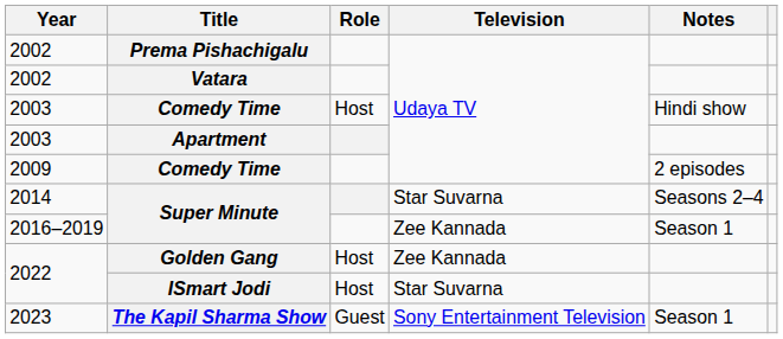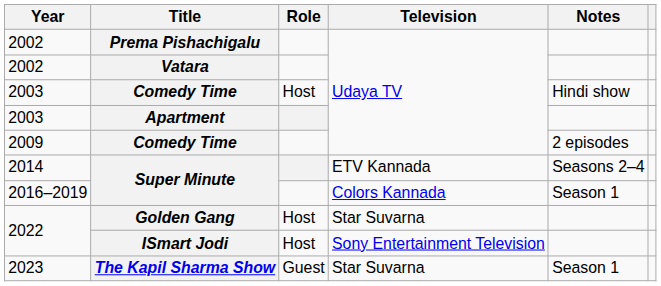 <table class="wikitable sortable plainrowheaders" style="text-align: margin;">
 <tr>
 <th scope="col">Year</th>
 <th scope="col">Title</th>
 <th scope="col">Role</th>
 <th scope="col">Television</th>
 <th scope="col" class="unsortable">Notes</th>
 <th scope="col" class="unsortable"></th>
 </tr>
 <tr>
 <td>2002</td>
 <th scope="row"><em>Prema Pishachigalu</em></th>
 <td></td>
 <td rowspan="5"><a href='#'>Udaya TV</a></td>
 <td></td>
 <td></td>
 </tr>
 <tr>
 <td>2002</td>
 <th scope="row"><em>Vatara</em></th>
 <td></td>
 <td></td>
 <td></td>
 </tr>
 <tr>
 <td>2003</td>
 <th scope="row"><em>Comedy Time</em></th>
 <td>Host</td>
 <td>Hindi show</td>
 <td></td>
 </tr>
 <tr>
 <td>2003</td>
 <th scope="row"><em>Apartment</em></th>
 <th></th>
 <td></td>
 <td></td>
 </tr>
 <tr>
 <td>2009</td>
 <th scope="row"><em>Comedy Time</em></th>
 <td></td>
 <td>2 episodes</td>
 <td></td>
 </tr>
 <tr>
 <td>2014</td>
 <th rowspan="2" scope="row"><em>Super Minute</em></th>
 <th></th>
-<td>Star Suvarna</td>
+<td>ETV Kannada</td>
 <td>Seasons 2–4</td>
 <td></td>
 </tr>
 <tr>
 <td>2016–2019</td>
 <td></td>
-<td>Zee Kannada</td>
+<td><a href='#'>Colors Kannada</a></td>
 <td>Season 1</td>
 <td></td>
 </tr>
 <tr>
 <td rowspan=2>2022</td>
 <th rowspan="1" scope="row"><em>Golden Gang</em></th>
 <td>Host</td>
-<td>Zee Kannada</td>
+<td>Star Suvarna</td>
 <td></td>
 <td></td>
 </tr>
 <tr>
 <th rowspan="1" scope="row"><em>ISmart Jodi</em></th>
 <td>Host</td>
-<td>Star Suvarna</td>
+<td><a href='#'>Sony Entertainment Television</a></td>
 <td></td>
 <td></td>
 </tr>
 <tr>
 <td rowspan=2>2023</td>
 <th rowspan="1" scope="row"><em><a href='#'>The Kapil Sharma Show</a></em></th>
 <td>Guest</td>
-<td><a href='#'>Sony Entertainment Television</a></td>
+<td>Star Suvarna</td>
 <td>Season 1</td>
 <td></td>
 </tr>
 </table>
